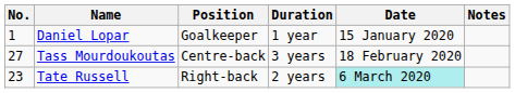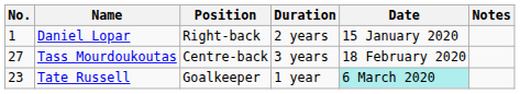 <table class="wikitable">
 <tr>
 <th>No.</th>
 <th>Name</th>
 <th>Position</th>
 <th>Duration</th>
 <th>Date</th>
 <th>Notes</th>
 </tr>
 <tr>
 <td>1</td>
 <td> <a href='#'>Daniel Lopar</a></td>
-<td>Goalkeeper</td>
-<td>1 year</td>
+<td>Right-back</td>
+<td>2 years</td>
 <td>15 January 2020</td>
 <td></td>
 </tr>
 <tr>
 <td>27</td>
 <td><a href='#'>Tass Mourdoukoutas</a></td>
 <td>Centre-back</td>
 <td>3 years</td>
 <td>18 February 2020</td>
 <td></td>
 </tr>
 <tr>
 <td>23</td>
 <td><a href='#'>Tate Russell</a></td>
-<td>Right-back</td>
-<td>2 years</td>
+<td>Goalkeeper</td>
+<td>1 year</td>
 <td style="background: paleturquoise;">6 March 2020</td>
 <td></td>
 </tr>
 </table>
